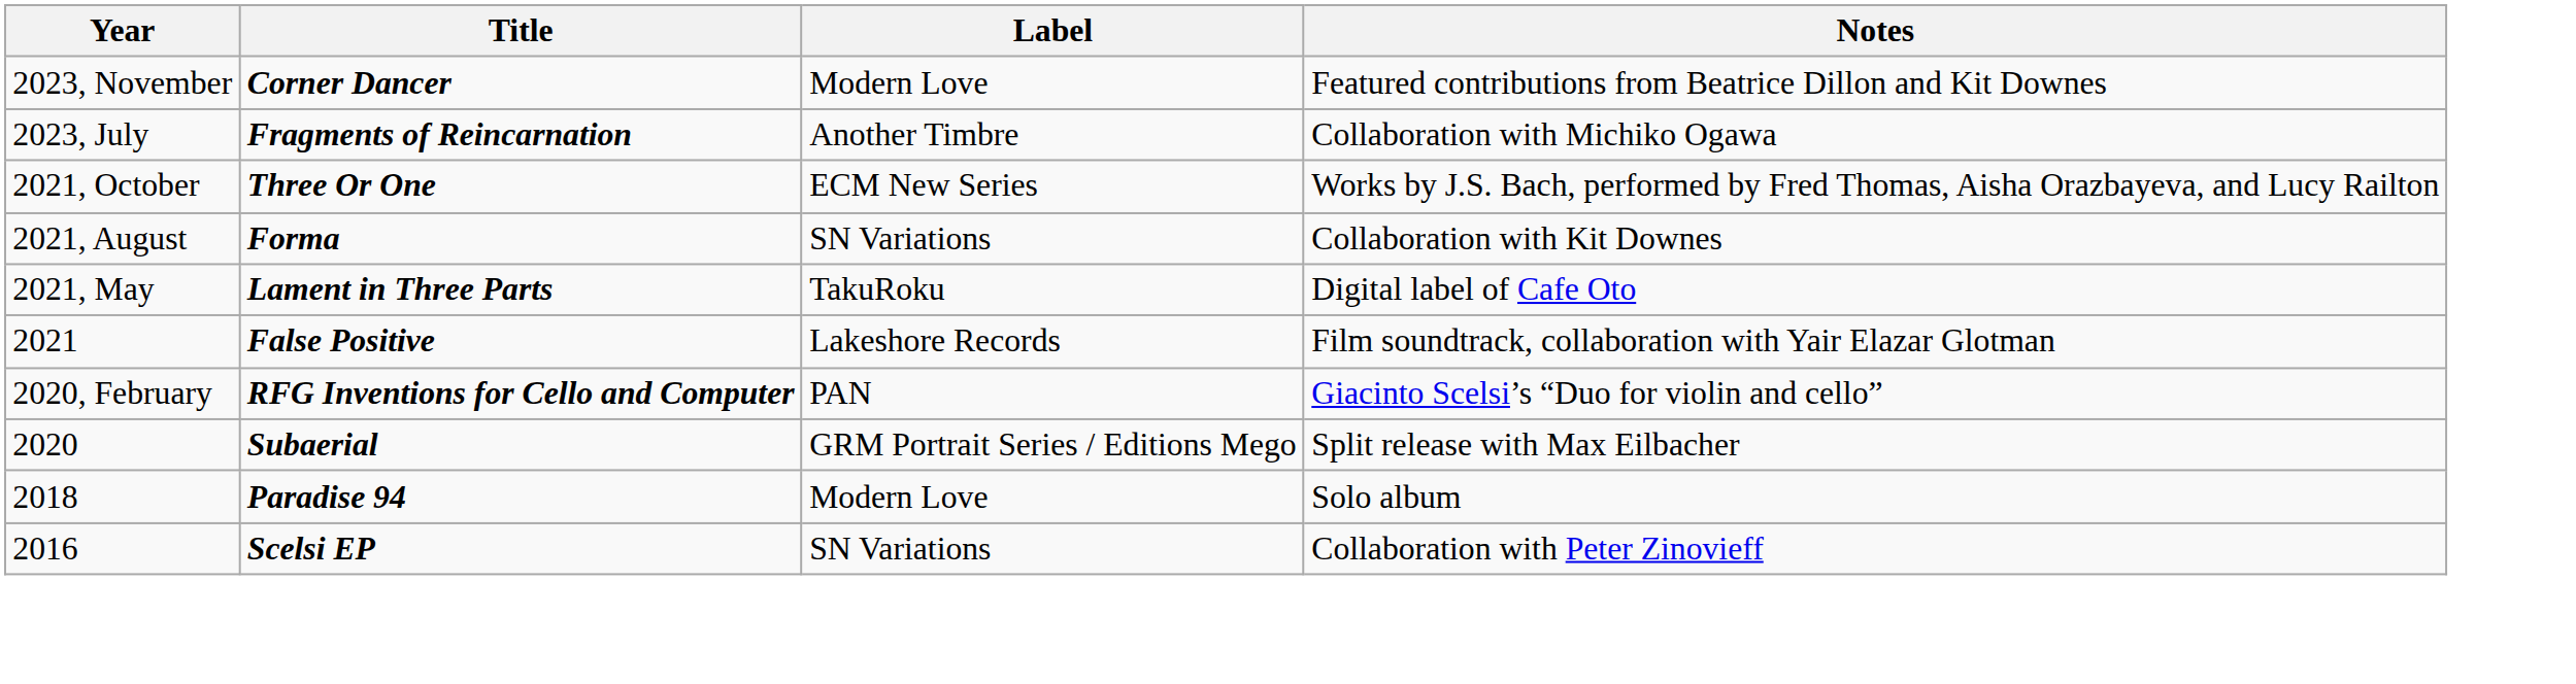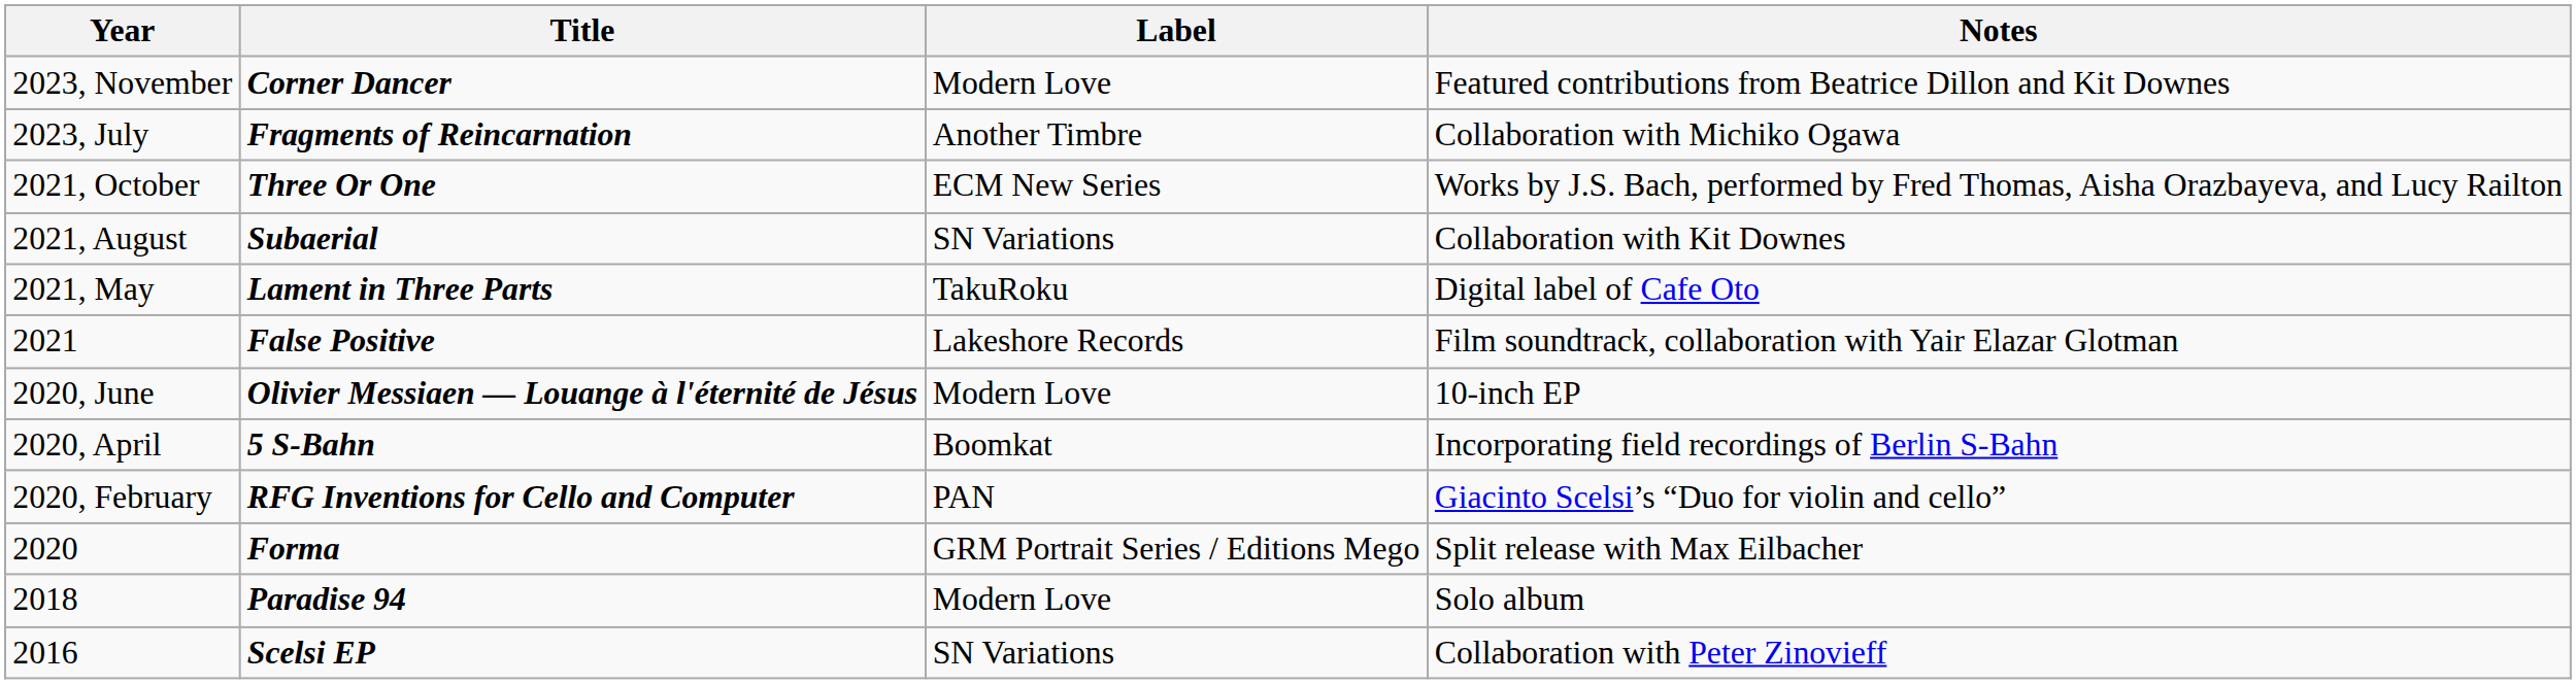 <table class="wikitable">
 <tr>
 <th>Year</th>
 <th>Title</th>
 <th>Label</th>
 <th>Notes</th>
 </tr>
 <tr>
 <td>2023, November</td>
 <td><strong><em>Corner Dancer</em></strong></td>
 <td>Modern Love</td>
 <td>Featured contributions from Beatrice Dillon and Kit Downes</td>
 </tr>
 <tr>
 <td>2023, July</td>
 <td><strong><em>Fragments of Reincarnation</em></strong></td>
 <td>Another Timbre</td>
 <td>Collaboration with Michiko Ogawa</td>
 </tr>
 <tr>
 <td>2021, October</td>
 <td><strong><em>Three Or One</em></strong></td>
 <td>ECM New Series</td>
 <td>Works by J.S. Bach, performed by Fred Thomas, Aisha Orazbayeva, and Lucy Railton</td>
 </tr>
 <tr>
 <td>2021, August</td>
-<td><strong><em>Forma</em></strong></td>
+<td><strong><em>Subaerial</em></strong></td>
 <td>SN Variations</td>
 <td>Collaboration with Kit Downes</td>
 </tr>
 <tr>
 <td>2021, May</td>
 <td><strong><em>Lament in Three Parts</em></strong></td>
 <td>TakuRoku</td>
 <td>Digital label of <a href='#'>Cafe Oto</a></td>
 </tr>
 <tr>
 <td>2021</td>
 <td><strong><em>False Positive</em></strong></td>
 <td>Lakeshore Records</td>
 <td>Film soundtrack, collaboration with Yair Elazar Glotman</td>
 </tr>
 <tr>
+<td>2020, June</td>
+<td><strong><em>Olivier Messiaen — Louange à l'éternité de Jésus</em></strong></td>
+<td>Modern Love</td>
+<td>10-inch EP</td>
+</tr>
+<tr>
+<td>2020, April</td>
+<td><strong><em>5 S-Bahn</em></strong></td>
+<td>Boomkat</td>
+<td>Incorporating field recordings of <a href='#'>Berlin S-Bahn</a></td>
+</tr>
+<tr>
 <td>2020, February</td>
 <td><strong><em>RFG Inventions for Cello and Computer</em></strong></td>
 <td>PAN</td>
 <td><a href='#'>Giacinto Scelsi</a>’s “Duo for violin and cello”</td>
 </tr>
 <tr>
 <td>2020</td>
-<td><strong><em>Subaerial</em></strong></td>
+<td><strong><em>Forma</em></strong></td>
 <td>GRM Portrait Series / Editions Mego</td>
 <td>Split release with Max Eilbacher</td>
 </tr>
 <tr>
 <td>2018</td>
 <td><strong><em>Paradise 94</em></strong></td>
 <td>Modern Love</td>
 <td>Solo album</td>
 </tr>
 <tr>
 <td>2016</td>
 <td><strong><em>Scelsi EP</em></strong></td>
 <td>SN Variations</td>
 <td>Collaboration with <a href='#'>Peter Zinovieff</a></td>
 </tr>
 </table>
